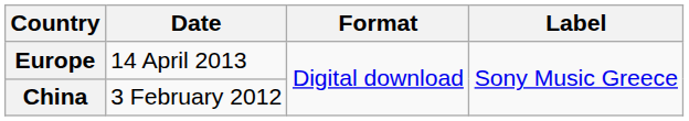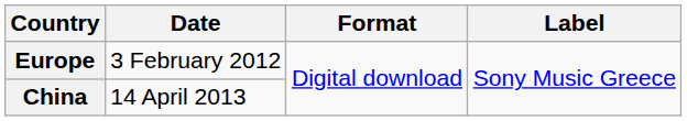 <table class="wikitable plainrowheaders">
 <tr>
 <th scope="col">Country</th>
 <th scope="col">Date</th>
 <th scope="col">Format</th>
 <th scope="col">Label</th>
 </tr>
 <tr>
 <th scope="row">Europe</th>
-<td>14 April 2013</td>
+<td>3 February 2012</td>
 <td rowspan="2"><a href='#'>Digital download</a></td>
 <td rowspan="2"><a href='#'>Sony Music Greece</a></td>
 </tr>
 <tr>
 <th scope="row">China</th>
-<td>3 February 2012</td>
+<td>14 April 2013</td>
 </tr>
 </table>
